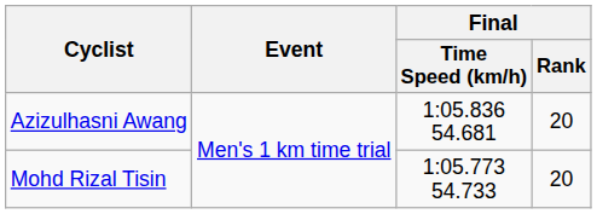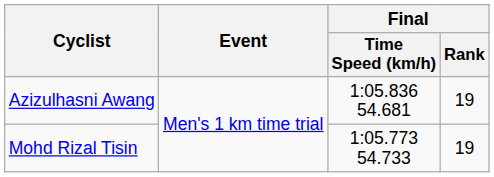 <table class="wikitable" style="font-size:90%">
 <tr>
 <th rowspan=2>Cyclist</th>
 <th rowspan=2>Event</th>
 <th colspan=2>Final</th>
 </tr>
 <tr style="font-size:95%">
 <th>Time<br>Speed (km/h)</th>
 <th>Rank</th>
 </tr>
 <tr align=center>
 <td align=left><a href='#'>Azizulhasni Awang</a></td>
 <td align=left rowspan=2><a href='#'>Men's 1 km time trial</a></td>
 <td>1:05.836<br>54.681</td>
-<td>20</td>
+<td>19</td>
 </tr>
 <tr align=center>
 <td align=left><a href='#'>Mohd Rizal Tisin</a></td>
 <td>1:05.773<br>54.733</td>
-<td>20</td>
+<td>19</td>
 </tr>
 </table>
